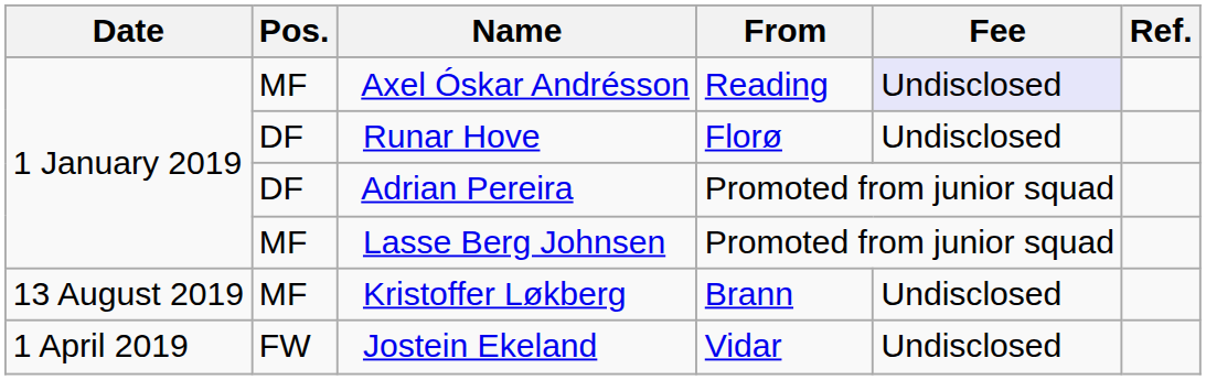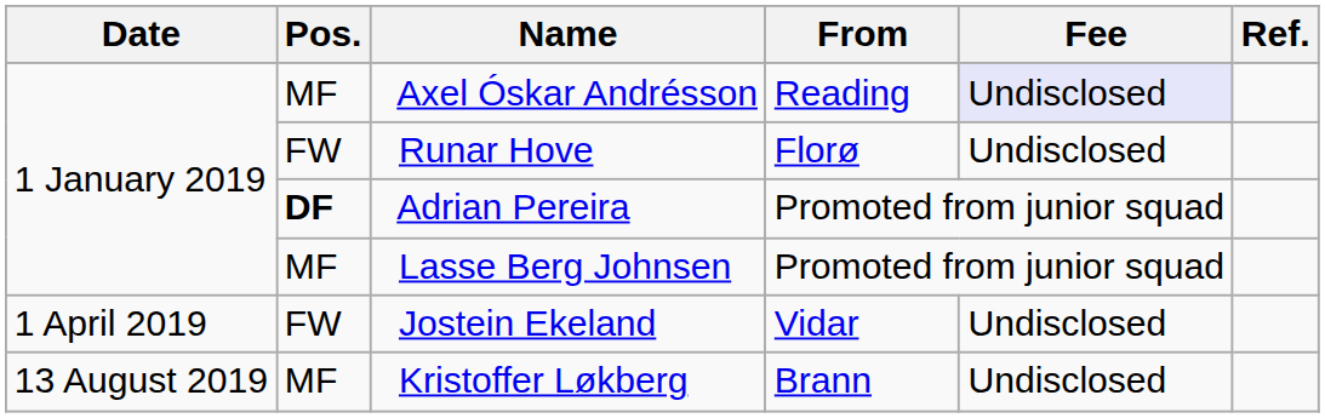 <table class="wikitable">
 <tr>
 <th>Date</th>
 <th>Pos.</th>
 <th>Name</th>
 <th>From</th>
 <th>Fee</th>
 <th>Ref.</th>
 </tr>
 <tr>
 <td rowspan="4">1 January 2019</td>
 <td>MF</td>
 <td>  <a href='#'>Axel Óskar Andrésson</a></td>
 <td> <a href='#'>Reading</a></td>
 <td style="background: lavender;">Undisclosed</td>
 <td></td>
 </tr>
 <tr>
-<td>DF</td>
+<td>FW</td>
 <td>  <a href='#'>Runar Hove</a></td>
 <td><a href='#'>Florø</a></td>
 <td>Undisclosed</td>
 <td></td>
 </tr>
 <tr>
-<td>DF</td>
+<td><strong>DF</strong></td>
 <td>  <a href='#'>Adrian Pereira</a></td>
 <td colspan="2">Promoted from junior squad</td>
 <td></td>
 </tr>
 <tr>
 <td>MF</td>
 <td>  <a href='#'>Lasse Berg Johnsen</a></td>
 <td colspan="2">Promoted from junior squad</td>
 <td></td>
 </tr>
 <tr>
+<td>1 April 2019</td>
+<td>FW</td>
+<td>  <a href='#'>Jostein Ekeland</a></td>
+<td><a href='#'>Vidar</a></td>
+<td>Undisclosed</td>
+<td></td>
+</tr>
+<tr>
 <td>13 August 2019</td>
 <td>MF</td>
 <td>  <a href='#'>Kristoffer Løkberg</a></td>
 <td><a href='#'>Brann</a></td>
 <td>Undisclosed</td>
 <td></td>
 </tr>
-<tr>
-<td>1 April 2019</td>
-<td>FW</td>
-<td>  <a href='#'>Jostein Ekeland</a></td>
-<td><a href='#'>Vidar</a></td>
-<td>Undisclosed</td>
-<td></td>
-</tr>
 </table>
